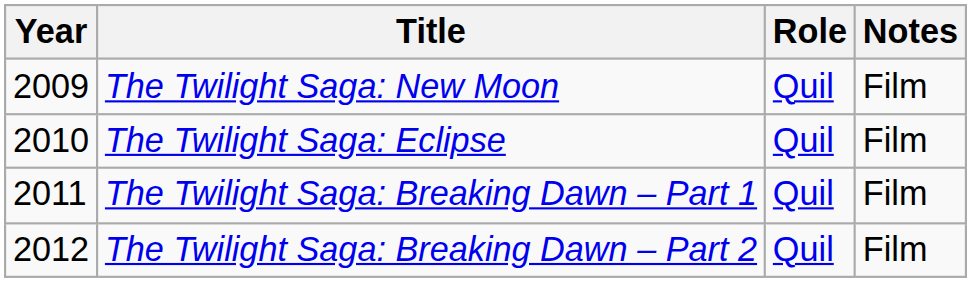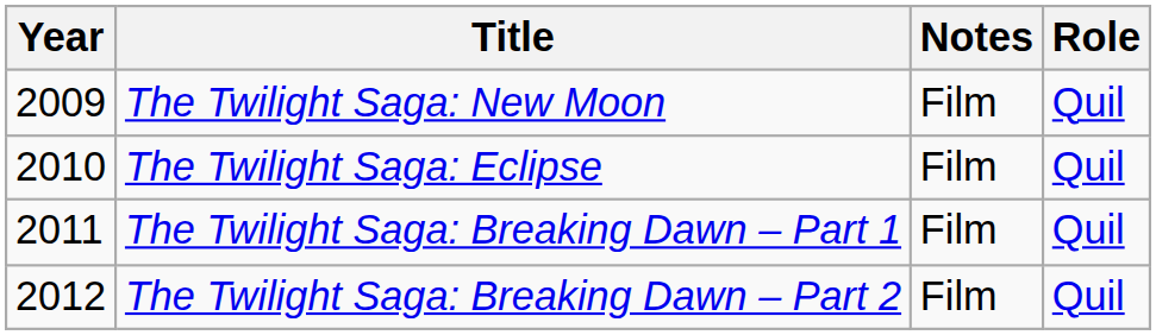 <table class="wikitable">
 <tr>
 <th>Year</th>
 <th>Title</th>
+<th>Notes</th>
 <th>Role</th>
-<th>Notes</th>
 </tr>
 <tr>
 <td>2009</td>
 <td><em><a href='#'>The Twilight Saga: New Moon</a></em></td>
+<td>Film</td>
 <td><a href='#'>Quil</a></td>
-<td>Film</td>
 </tr>
 <tr>
 <td>2010</td>
 <td><em><a href='#'>The Twilight Saga: Eclipse</a></em></td>
+<td>Film</td>
 <td><a href='#'>Quil</a></td>
-<td>Film</td>
 </tr>
 <tr>
 <td>2011</td>
 <td><em><a href='#'>The Twilight Saga: Breaking Dawn – Part 1</a></em></td>
+<td>Film</td>
 <td><a href='#'>Quil</a></td>
-<td>Film</td>
 </tr>
 <tr>
 <td>2012</td>
 <td><em><a href='#'>The Twilight Saga: Breaking Dawn – Part 2</a></em></td>
+<td>Film</td>
 <td><a href='#'>Quil</a></td>
-<td>Film</td>
 </tr>
 </table>
